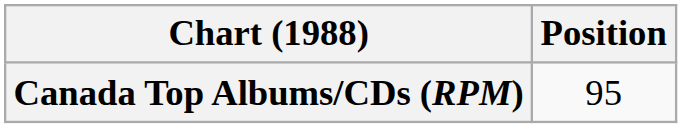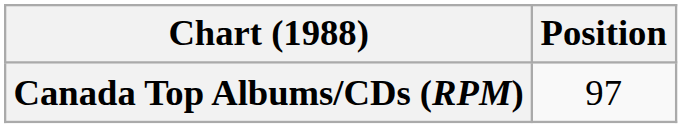 <table class="wikitable plainrowheaders" style="text-align:center">
 <tr>
 <th scope="col">Chart (1988)</th>
 <th scope="col">Position</th>
 </tr>
 <tr>
 <th scope="row">Canada Top Albums/CDs (<em>RPM</em>)</th>
-<td>95</td>
+<td>97</td>
 </tr>
 </table>
